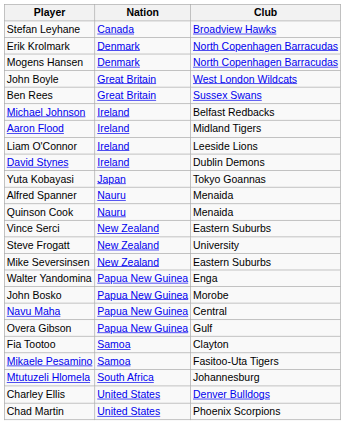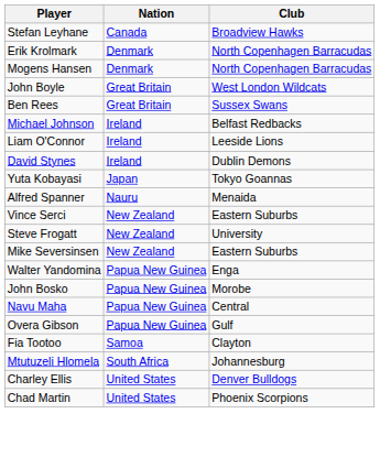 <table class="wikitable" style="font-size: 95%;">
 <tr>
 <th>Player</th>
 <th>Nation</th>
 <th>Club</th>
 </tr>
 <tr>
 <td>Stefan Leyhane</td>
 <td> <a href='#'>Canada</a></td>
 <td><a href='#'>Broadview Hawks</a></td>
 </tr>
 <tr>
 <td>Erik Krolmark</td>
 <td> <a href='#'>Denmark</a></td>
 <td><a href='#'>North Copenhagen Barracudas</a></td>
 </tr>
 <tr>
 <td>Mogens Hansen</td>
 <td> <a href='#'>Denmark</a></td>
 <td><a href='#'>North Copenhagen Barracudas</a></td>
 </tr>
 <tr>
 <td>John Boyle</td>
 <td> <a href='#'>Great Britain</a></td>
 <td><a href='#'>West London Wildcats</a></td>
 </tr>
 <tr>
 <td>Ben Rees</td>
 <td> <a href='#'>Great Britain</a></td>
 <td><a href='#'>Sussex Swans</a></td>
 </tr>
 <tr>
 <td><a href='#'>Michael Johnson</a></td>
 <td> <a href='#'>Ireland</a></td>
 <td>Belfast Redbacks</td>
 </tr>
 <tr>
-<td><a href='#'>Aaron Flood</a></td>
-<td> <a href='#'>Ireland</a></td>
-<td>Midland Tigers</td>
-</tr>
-<tr>
 <td>Liam O'Connor</td>
 <td> <a href='#'>Ireland</a></td>
 <td>Leeside Lions</td>
 </tr>
 <tr>
 <td><a href='#'>David Stynes</a></td>
 <td> <a href='#'>Ireland</a></td>
 <td>Dublin Demons</td>
 </tr>
 <tr>
 <td>Yuta Kobayasi</td>
 <td> <a href='#'>Japan</a></td>
 <td>Tokyo Goannas</td>
 </tr>
 <tr>
 <td>Alfred Spanner</td>
-<td> <a href='#'>Nauru</a></td>
-<td>Menaida</td>
-</tr>
-<tr>
-<td>Quinson Cook</td>
 <td> <a href='#'>Nauru</a></td>
 <td>Menaida</td>
 </tr>
 <tr>
 <td>Vince Serci</td>
 <td> <a href='#'>New Zealand</a></td>
 <td>Eastern Suburbs</td>
 </tr>
 <tr>
 <td>Steve Frogatt</td>
 <td> <a href='#'>New Zealand</a></td>
 <td>University</td>
 </tr>
 <tr>
 <td>Mike Seversinsen</td>
 <td> <a href='#'>New Zealand</a></td>
 <td>Eastern Suburbs</td>
 </tr>
 <tr>
 <td>Walter Yandomina</td>
 <td> <a href='#'>Papua New Guinea</a></td>
 <td>Enga</td>
 </tr>
 <tr>
 <td>John Bosko</td>
 <td> <a href='#'>Papua New Guinea</a></td>
 <td>Morobe</td>
 </tr>
 <tr>
 <td><a href='#'>Navu Maha</a></td>
 <td> <a href='#'>Papua New Guinea</a></td>
 <td>Central</td>
 </tr>
 <tr>
 <td>Overa Gibson</td>
 <td> <a href='#'>Papua New Guinea</a></td>
 <td>Gulf</td>
 </tr>
 <tr>
 <td>Fia Tootoo</td>
 <td> <a href='#'>Samoa</a></td>
 <td>Clayton</td>
 </tr>
 <tr>
-<td><a href='#'>Mikaele Pesamino</a></td>
-<td> <a href='#'>Samoa</a></td>
-<td>Fasitoo-Uta Tigers</td>
-</tr>
-<tr>
 <td><a href='#'>Mtutuzeli Hlomela</a></td>
 <td> <a href='#'>South Africa</a></td>
 <td>Johannesburg</td>
 </tr>
 <tr>
 <td>Charley Ellis</td>
 <td> <a href='#'>United States</a></td>
 <td><a href='#'>Denver Bulldogs</a></td>
 </tr>
 <tr>
 <td>Chad Martin</td>
 <td> <a href='#'>United States</a></td>
 <td>Phoenix Scorpions</td>
 </tr>
 </table>
